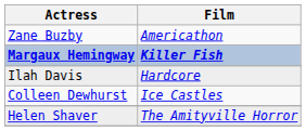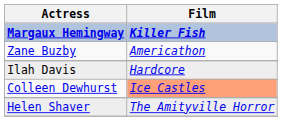 <table class="wikitable sortable plainrowheaders">
 <tr>
 <th>Actress</th>
 <th>Film</th>
 </tr>
+<tr style="background:#B0C4DE">
+<td><strong><a href='#'>Margaux Hemingway</a></strong></td>
+<td><strong><em><a href='#'>Killer Fish</a></em></strong></td>
+</tr>
 <tr>
 <td><a href='#'>Zane Buzby</a></td>
 <td><em><a href='#'>Americathon</a></em></td>
-</tr>
-<tr style="background:#B0C4DE">
-<td><strong><a href='#'>Margaux Hemingway</a></strong></td>
-<td><strong><em><a href='#'>Killer Fish</a></em></strong></td>
 </tr>
 <tr>
 </tr>
 <tr style="background:#eee;">
 <td>Ilah Davis</td>
 <td><em><a href='#'>Hardcore</a></em></td>
 </tr>
 <tr>
 <td><a href='#'>Colleen Dewhurst</a></td>
-<td><em><a href='#'>Ice Castles</a></em></td>
+<td style="background: lightsalmon;"><em><a href='#'>Ice Castles</a></em></td>
 </tr>
 <tr>
 </tr>
 <tr style="background:#eee;">
 <td><a href='#'>Helen Shaver</a></td>
 <td><em><a href='#'>The Amityville Horror</a></em></td>
 </tr>
 <tr>
 </tr>
 </table>
